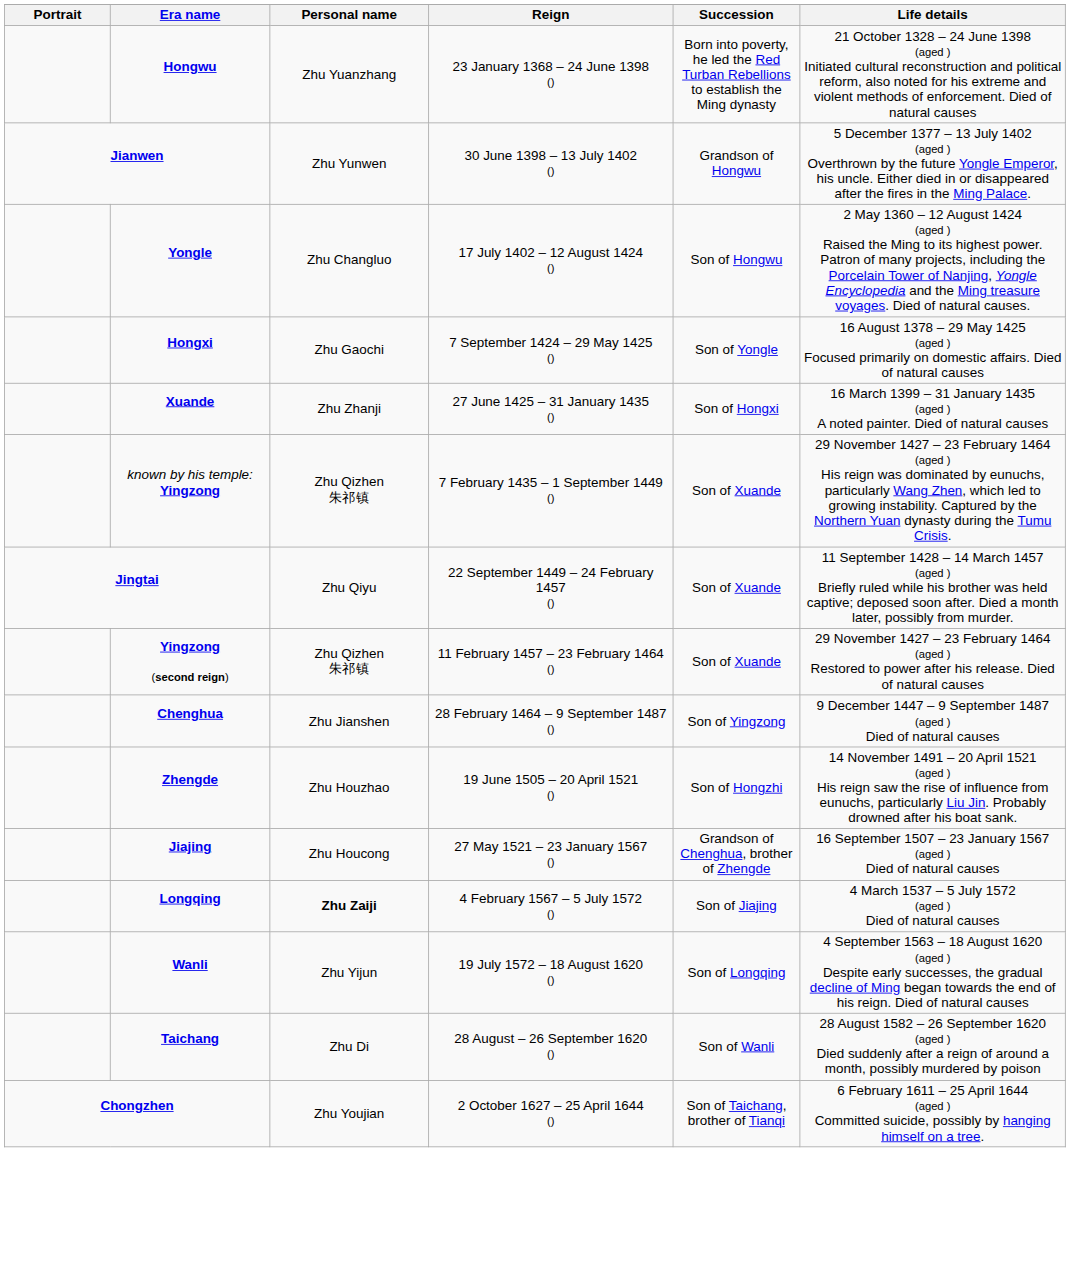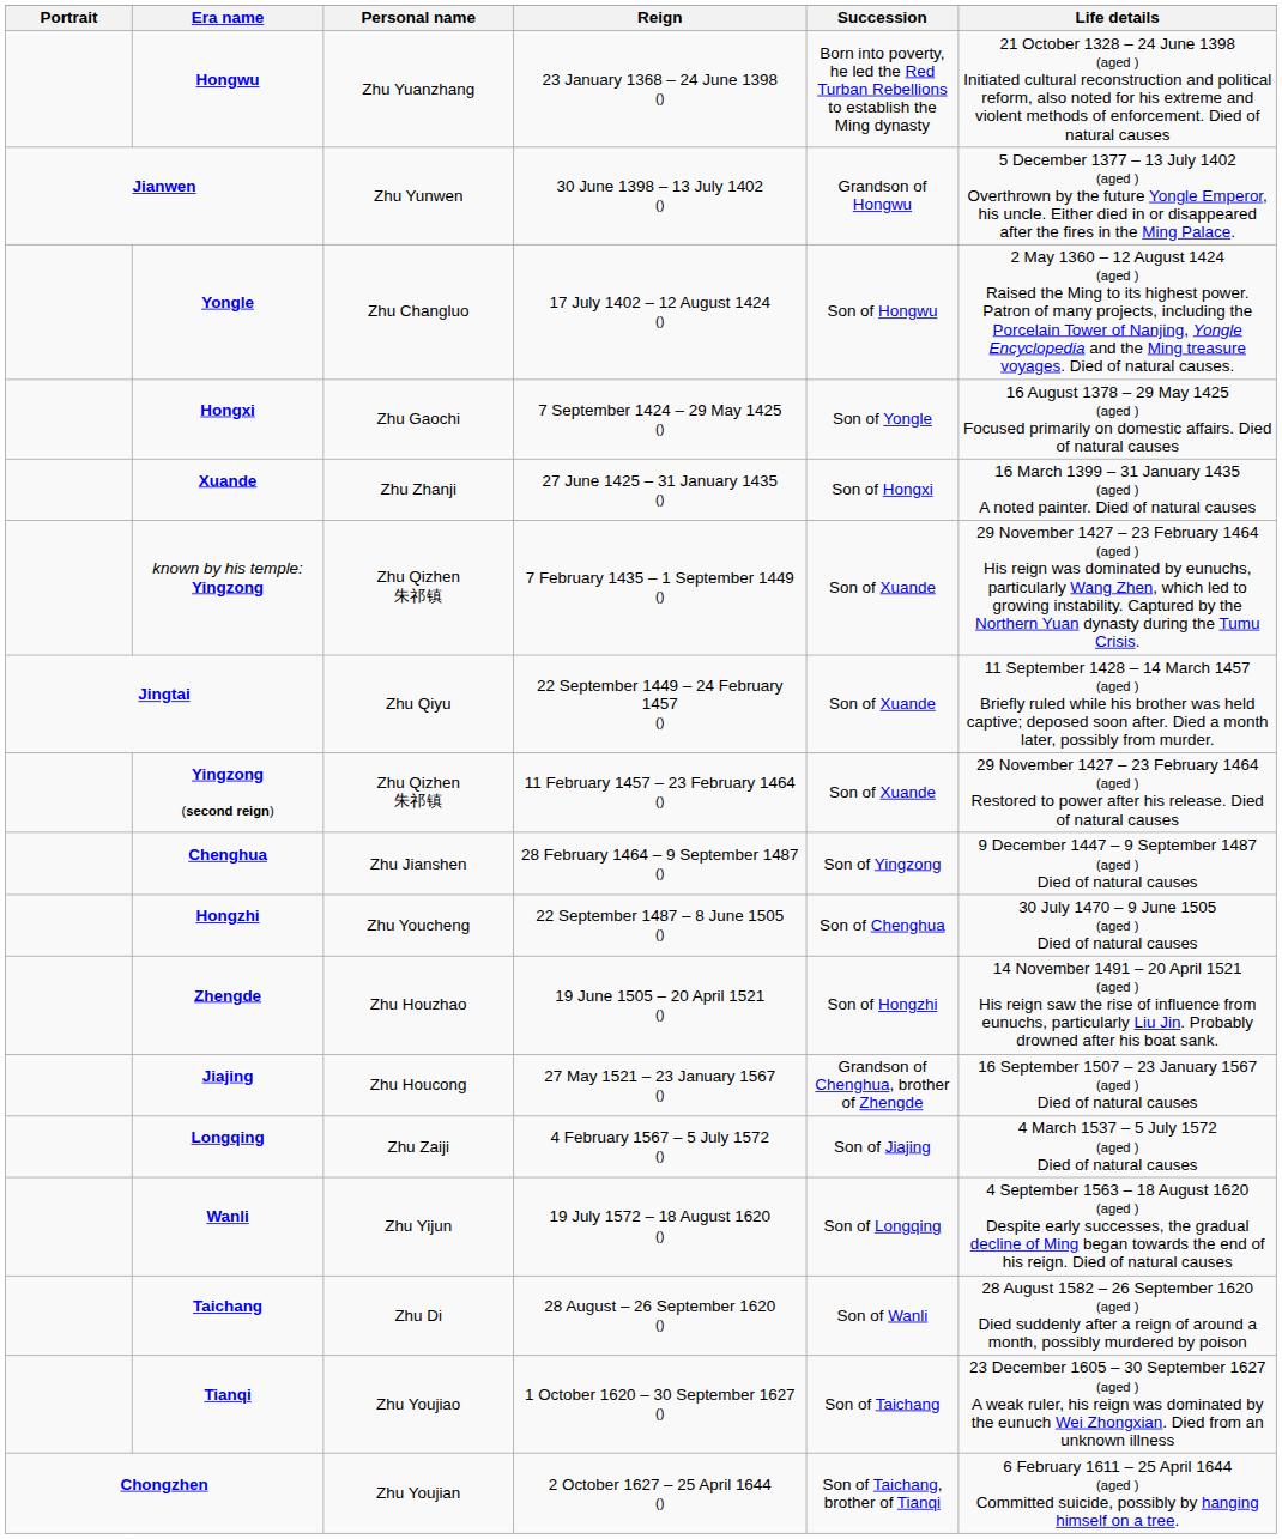 <table class="wikitable plainrowheaders" style="text-align:center; width:100%;">
 <tr>
 </tr>
 <tr>
 <th scope="col" width="10%">Portrait</th>
 <th scope="col" width="15%"><a href='#'>Era name</a></th>
 <th scope="col" width="15%">Personal name</th>
 <th scope="col" width="23%">Reign</th>
 <th scope="col" width="12%">Succession</th>
 <th scope="col" width="25%">Life details</th>
 </tr>
 <tr>
 <td></td>
 <td><strong><a href='#'>Hongwu</a></strong><br><br><small></small></td>
 <td>Zhu Yuanzhang<br></td>
 <td>23 January 1368 – 24 June 1398<br><small>()</small><br><small></small></td>
 <td>Born into poverty, he led the <a href='#'>Red Turban Rebellions</a> to establish the Ming dynasty</td>
 <td>21 October 1328 – 24 June 1398<br><small>(aged )</small><br>Initiated cultural reconstruction and political reform, also noted for his extreme and violent methods of enforcement. Died of natural causes</td>
 </tr>
 <tr>
 <td colspan="2"><strong><a href='#'>Jianwen</a></strong><br><br><small></small></td>
 <td>Zhu Yunwen<br></td>
 <td>30 June 1398 – 13 July 1402<br><small>()</small><br><small></small></td>
 <td>Grandson of <a href='#'>Hongwu</a></td>
 <td>5 December 1377 – 13 July 1402<br><small>(aged )</small><br>Overthrown by the future <a href='#'>Yongle Emperor</a>, his uncle. Either died in or disappeared after the fires in the <a href='#'>Ming Palace</a>.</td>
 </tr>
 <tr>
 <td></td>
 <td><strong><a href='#'>Yongle</a></strong><br><br><small></small></td>
 <td>Zhu Changluo<br></td>
 <td>17 July 1402 – 12 August 1424<br><small>()</small><br><small></small></td>
 <td>Son of <a href='#'>Hongwu</a></td>
 <td>2 May 1360 – 12 August 1424<br><small>(aged )</small><br>Raised the Ming to its highest power. Patron of many projects, including the <a href='#'>Porcelain Tower of Nanjing</a>, <em><a href='#'>Yongle Encyclopedia</a></em> and the <a href='#'>Ming treasure voyages</a>. Died of natural causes.</td>
 </tr>
 <tr>
 <td></td>
 <td><strong><a href='#'>Hongxi</a></strong><br><br><small></small></td>
 <td>Zhu Gaochi<br></td>
 <td>7 September 1424 – 29 May 1425<br><small>()</small><br><small></small></td>
 <td>Son of <a href='#'>Yongle</a></td>
 <td>16 August 1378 – 29 May 1425<br><small>(aged )</small><br>Focused primarily on domestic affairs. Died of natural causes</td>
 </tr>
 <tr>
 <td></td>
 <td><strong><a href='#'>Xuande</a></strong><br><br><small></small></td>
 <td>Zhu Zhanji<br></td>
 <td>27 June 1425 – 31 January 1435<br><small>()</small><br><small></small></td>
 <td>Son of <a href='#'>Hongxi</a></td>
 <td>16 March 1399 – 31 January 1435<br><small>(aged )</small><br>A noted painter. Died of natural causes</td>
 </tr>
 <tr>
 <td></td>
 <td><em>known by his temple:</em><br><strong><a href='#'>Yingzong</a></strong><br><br><small></small></td>
 <td>Zhu Qizhen<br>朱祁镇</td>
 <td>7 February 1435 – 1 September 1449<br><small>()</small><br><small></small></td>
 <td>Son of <a href='#'>Xuande</a></td>
 <td>29 November 1427 – 23 February 1464<br><small>(aged )</small><br>His reign was dominated by eunuchs, particularly <a href='#'>Wang Zhen</a>, which led to growing instability. Captured by the <a href='#'>Northern Yuan</a> dynasty during the <a href='#'>Tumu Crisis</a>.</td>
 </tr>
 <tr>
 <td colspan="2"><strong><a href='#'>Jingtai</a></strong><br><br><small></small></td>
 <td>Zhu Qiyu<br></td>
 <td>22 September 1449 – 24 February 1457<br><small>()</small><br><small></small></td>
 <td>Son of <a href='#'>Xuande</a></td>
 <td>11 September 1428 – 14 March 1457<br><small>(aged )</small><br>Briefly ruled while his brother was held captive; deposed soon after. Died a month later, possibly from murder.</td>
 </tr>
 <tr>
 <td></td>
 <td><strong><a href='#'>Yingzong</a></strong><br><br><small>(<strong>second reign</strong>)</small></td>
 <td>Zhu Qizhen<br>朱祁镇</td>
 <td>11 February 1457 – 23 February 1464<br><small>()</small><br><small></small></td>
 <td>Son of <a href='#'>Xuande</a></td>
 <td>29 November 1427 – 23 February 1464<br><small>(aged )</small><br>Restored to power after his release. Died of natural causes</td>
 </tr>
 <tr>
 <td></td>
 <td><strong><a href='#'>Chenghua</a></strong><br><br><small></small></td>
 <td>Zhu Jianshen<br></td>
 <td>28 February 1464 – 9 September 1487<br><small>()</small><br><small></small></td>
 <td>Son of <a href='#'>Yingzong</a></td>
 <td>9 December 1447 – 9 September 1487<br><small>(aged )</small><br>Died of natural causes</td>
 </tr>
 <tr>
 <td></td>
+<td><strong><a href='#'>Hongzhi</a></strong><br><br><small></small></td>
+<td>Zhu Youcheng<br></td>
+<td>22 September 1487 – 8 June 1505<br><small>()</small><br><small></small></td>
+<td>Son of <a href='#'>Chenghua</a></td>
+<td>30 July 1470 – 9 June 1505<br><small>(aged )</small><br>Died of natural causes</td>
+</tr>
+<tr>
+<td></td>
 <td><strong><a href='#'>Zhengde</a></strong><br><br><small></small></td>
 <td>Zhu Houzhao<br></td>
 <td>19 June 1505 – 20 April 1521<br><small>()</small><br><small></small></td>
 <td>Son of <a href='#'>Hongzhi</a></td>
 <td>14 November 1491 – 20 April 1521<br><small>(aged )</small><br>His reign saw the rise of influence from eunuchs, particularly <a href='#'>Liu Jin</a>. Probably drowned after his boat sank.</td>
 </tr>
 <tr>
 <td></td>
 <td><strong><a href='#'>Jiajing</a></strong><br><br><small></small></td>
 <td>Zhu Houcong<br></td>
 <td>27 May 1521 – 23 January 1567<br><small>()</small><br><small></small></td>
 <td>Grandson of <a href='#'>Chenghua</a>, brother of <a href='#'>Zhengde</a></td>
 <td>16 September 1507 – 23 January 1567<br><small>(aged )</small><br>Died of natural causes</td>
 </tr>
 <tr>
 <td></td>
 <td><strong><a href='#'>Longqing</a></strong><br><br><small></small></td>
-<td><strong>Zhu Zaiji<br></strong></td>
+<td>Zhu Zaiji<br></td>
 <td>4 February 1567 – 5 July 1572<br><small>()</small><br><small></small></td>
 <td>Son of <a href='#'>Jiajing</a></td>
 <td>4 March 1537 – 5 July 1572<br><small>(aged )</small><br>Died of natural causes</td>
 </tr>
 <tr>
 <td></td>
 <td><strong><a href='#'>Wanli</a></strong><br><br><small></small></td>
 <td>Zhu Yijun<br></td>
 <td>19 July 1572 – 18 August 1620<br><small>()</small><br><small></small></td>
 <td>Son of <a href='#'>Longqing</a></td>
 <td>4 September 1563 – 18 August 1620<br><small>(aged )</small><br>Despite early successes, the gradual <a href='#'>decline of Ming</a> began towards the end of his reign. Died of natural causes</td>
 </tr>
 <tr>
 <td></td>
 <td><strong><a href='#'>Taichang</a></strong><br><br><small></small></td>
 <td>Zhu Di<br></td>
 <td>28 August – 26 September 1620<br><small>()</small><br><small></small></td>
 <td>Son of <a href='#'>Wanli</a></td>
 <td>28 August 1582 – 26 September 1620<br><small>(aged )</small><br>Died suddenly after a reign of around a month, possibly murdered by poison</td>
 </tr>
 <tr>
+<td></td>
+<td><strong><a href='#'>Tianqi</a></strong><br><br><small></small></td>
+<td>Zhu Youjiao<br></td>
+<td>1 October 1620 – 30 September 1627<br><small>()</small><br><small></small></td>
+<td>Son of <a href='#'>Taichang</a></td>
+<td>23 December 1605 – 30 September 1627<br><small>(aged )</small><br>A weak ruler, his reign was dominated by the eunuch <a href='#'>Wei Zhongxian</a>. Died from an unknown illness</td>
+</tr>
+<tr>
 <td colspan="2"><strong><a href='#'>Chongzhen</a></strong><br><br><small></small></td>
 <td>Zhu Youjian<br></td>
 <td>2 October 1627 – 25 April 1644<br><small>()</small><br><small></small></td>
 <td>Son of <a href='#'>Taichang</a>, brother of <a href='#'>Tianqi</a></td>
 <td>6 February 1611 – 25 April 1644<br><small>(aged )</small><br>Committed suicide, possibly by <a href='#'>hanging himself on a tree</a>.</td>
 </tr>
 </table>
